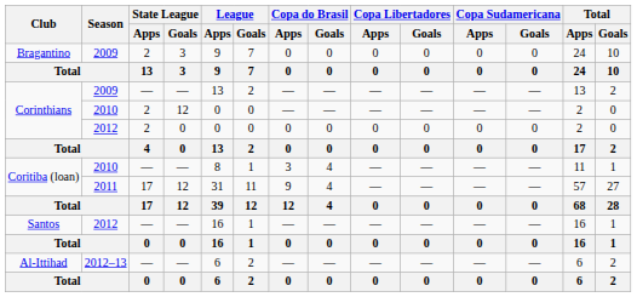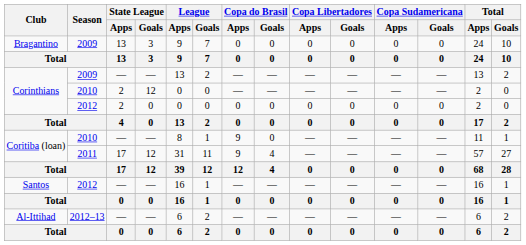 <table class="wikitable" style="text-align: center;">
 <tr>
 <th rowspan="2">Club</th>
 <th rowspan="2">Season</th>
 <th colspan="2">State League</th>
 <th colspan="2"><a href='#'>League</a></th>
 <th colspan="2"><a href='#'>Copa do Brasil</a></th>
 <th colspan="2"><a href='#'>Copa Libertadores</a></th>
 <th colspan="2"><a href='#'>Copa Sudamericana</a></th>
 <th colspan="2">Total</th>
 </tr>
 <tr>
 <th>Apps</th>
 <th>Goals</th>
 <th>Apps</th>
 <th>Goals</th>
 <th>Apps</th>
 <th>Goals</th>
 <th>Apps</th>
 <th>Goals</th>
 <th>Apps</th>
 <th>Goals</th>
 <th>Apps</th>
 <th>Goals</th>
 </tr>
 <tr>
 <td rowspan="1" valign="center"><a href='#'>Bragantino</a></td>
 <td><a href='#'>2009</a></td>
-<td>2</td>
+<td>13</td>
 <td>3</td>
 <td>9</td>
 <td>7</td>
 <td>0</td>
 <td>0</td>
 <td>0</td>
 <td>0</td>
 <td>0</td>
 <td>0</td>
 <td>24</td>
 <td>10</td>
 </tr>
 <tr>
 <th colspan="2"><strong>Total</strong></th>
 <th>13</th>
 <th>3</th>
 <th>9</th>
 <th>7</th>
 <th>0</th>
 <th>0</th>
 <th>0</th>
 <th>0</th>
 <th>0</th>
 <th>0</th>
 <th>24</th>
 <th>10</th>
 </tr>
 <tr>
 <td rowspan="3" valign="center"><a href='#'>Corinthians</a></td>
 <td><a href='#'>2009</a></td>
 <td>—</td>
 <td>—</td>
 <td>13</td>
 <td>2</td>
 <td>—</td>
 <td>—</td>
 <td>—</td>
 <td>—</td>
 <td>—</td>
 <td>—</td>
 <td>13</td>
 <td>2</td>
 </tr>
 <tr>
 <td><a href='#'>2010</a></td>
 <td>2</td>
 <td>12</td>
 <td>0</td>
 <td>0</td>
 <td>—</td>
 <td>—</td>
 <td>—</td>
 <td>—</td>
 <td>—</td>
 <td>—</td>
 <td>2</td>
 <td>0</td>
 </tr>
 <tr>
 <td><a href='#'>2012</a></td>
 <td>2</td>
 <td>0</td>
 <td>0</td>
 <td>0</td>
 <td>0</td>
 <td>0</td>
 <td>0</td>
 <td>0</td>
 <td>0</td>
 <td>0</td>
 <td>2</td>
 <td>0</td>
 </tr>
 <tr>
 <th colspan="2"><strong>Total</strong></th>
 <th>4</th>
 <th>0</th>
 <th>13</th>
 <th>2</th>
 <th>0</th>
 <th>0</th>
 <th>0</th>
 <th>0</th>
 <th>0</th>
 <th>0</th>
 <th>17</th>
 <th>2</th>
 </tr>
 <tr>
 <td rowspan="2" valign="center"><a href='#'>Coritiba</a> (loan)</td>
 <td><a href='#'>2010</a></td>
 <td>—</td>
 <td>—</td>
 <td>8</td>
 <td>1</td>
-<td>3</td>
-<td>4</td>
+<td>9</td>
+<td>0</td>
 <td>—</td>
 <td>—</td>
 <td>—</td>
 <td>—</td>
 <td>11</td>
 <td>1</td>
 </tr>
 <tr>
 <td><a href='#'>2011</a></td>
 <td>17</td>
 <td>12</td>
 <td>31</td>
 <td>11</td>
 <td>9</td>
 <td>4</td>
 <td>—</td>
 <td>—</td>
 <td>—</td>
 <td>—</td>
 <td>57</td>
 <td>27</td>
 </tr>
 <tr>
 <th colspan="2"><strong>Total</strong></th>
 <th>17</th>
 <th>12</th>
 <th>39</th>
 <th>12</th>
 <th>12</th>
 <th>4</th>
 <th>0</th>
 <th>0</th>
 <th>0</th>
 <th>0</th>
 <th>68</th>
 <th>28</th>
 </tr>
 <tr>
 <td rowspan="1" valign="center"><a href='#'>Santos</a></td>
 <td><a href='#'>2012</a></td>
 <td>—</td>
 <td>—</td>
 <td>16</td>
 <td>1</td>
 <td>—</td>
 <td>—</td>
 <td>—</td>
 <td>—</td>
 <td>—</td>
 <td>—</td>
 <td>16</td>
 <td>1</td>
 </tr>
 <tr>
 <th colspan="2"><strong>Total</strong></th>
 <th>0</th>
 <th>0</th>
 <th>16</th>
 <th>1</th>
 <th>0</th>
 <th>0</th>
 <th>0</th>
 <th>0</th>
 <th>0</th>
 <th>0</th>
 <th>16</th>
 <th>1</th>
 </tr>
 <tr>
 <td rowspan="1" valign="center"><a href='#'>Al-Ittihad</a></td>
 <td><a href='#'>2012–13</a></td>
 <td>—</td>
 <td>—</td>
 <td>6</td>
 <td>2</td>
 <td>—</td>
 <td>—</td>
 <td>—</td>
 <td>—</td>
 <td>—</td>
 <td>—</td>
 <td>6</td>
 <td>2</td>
 </tr>
 <tr>
 <th colspan="2"><strong>Total</strong></th>
 <th>0</th>
 <th>0</th>
 <th>6</th>
 <th>2</th>
 <th>0</th>
 <th>0</th>
 <th>0</th>
 <th>0</th>
 <th>0</th>
 <th>0</th>
 <th>6</th>
 <th>2</th>
 </tr>
 </table>
